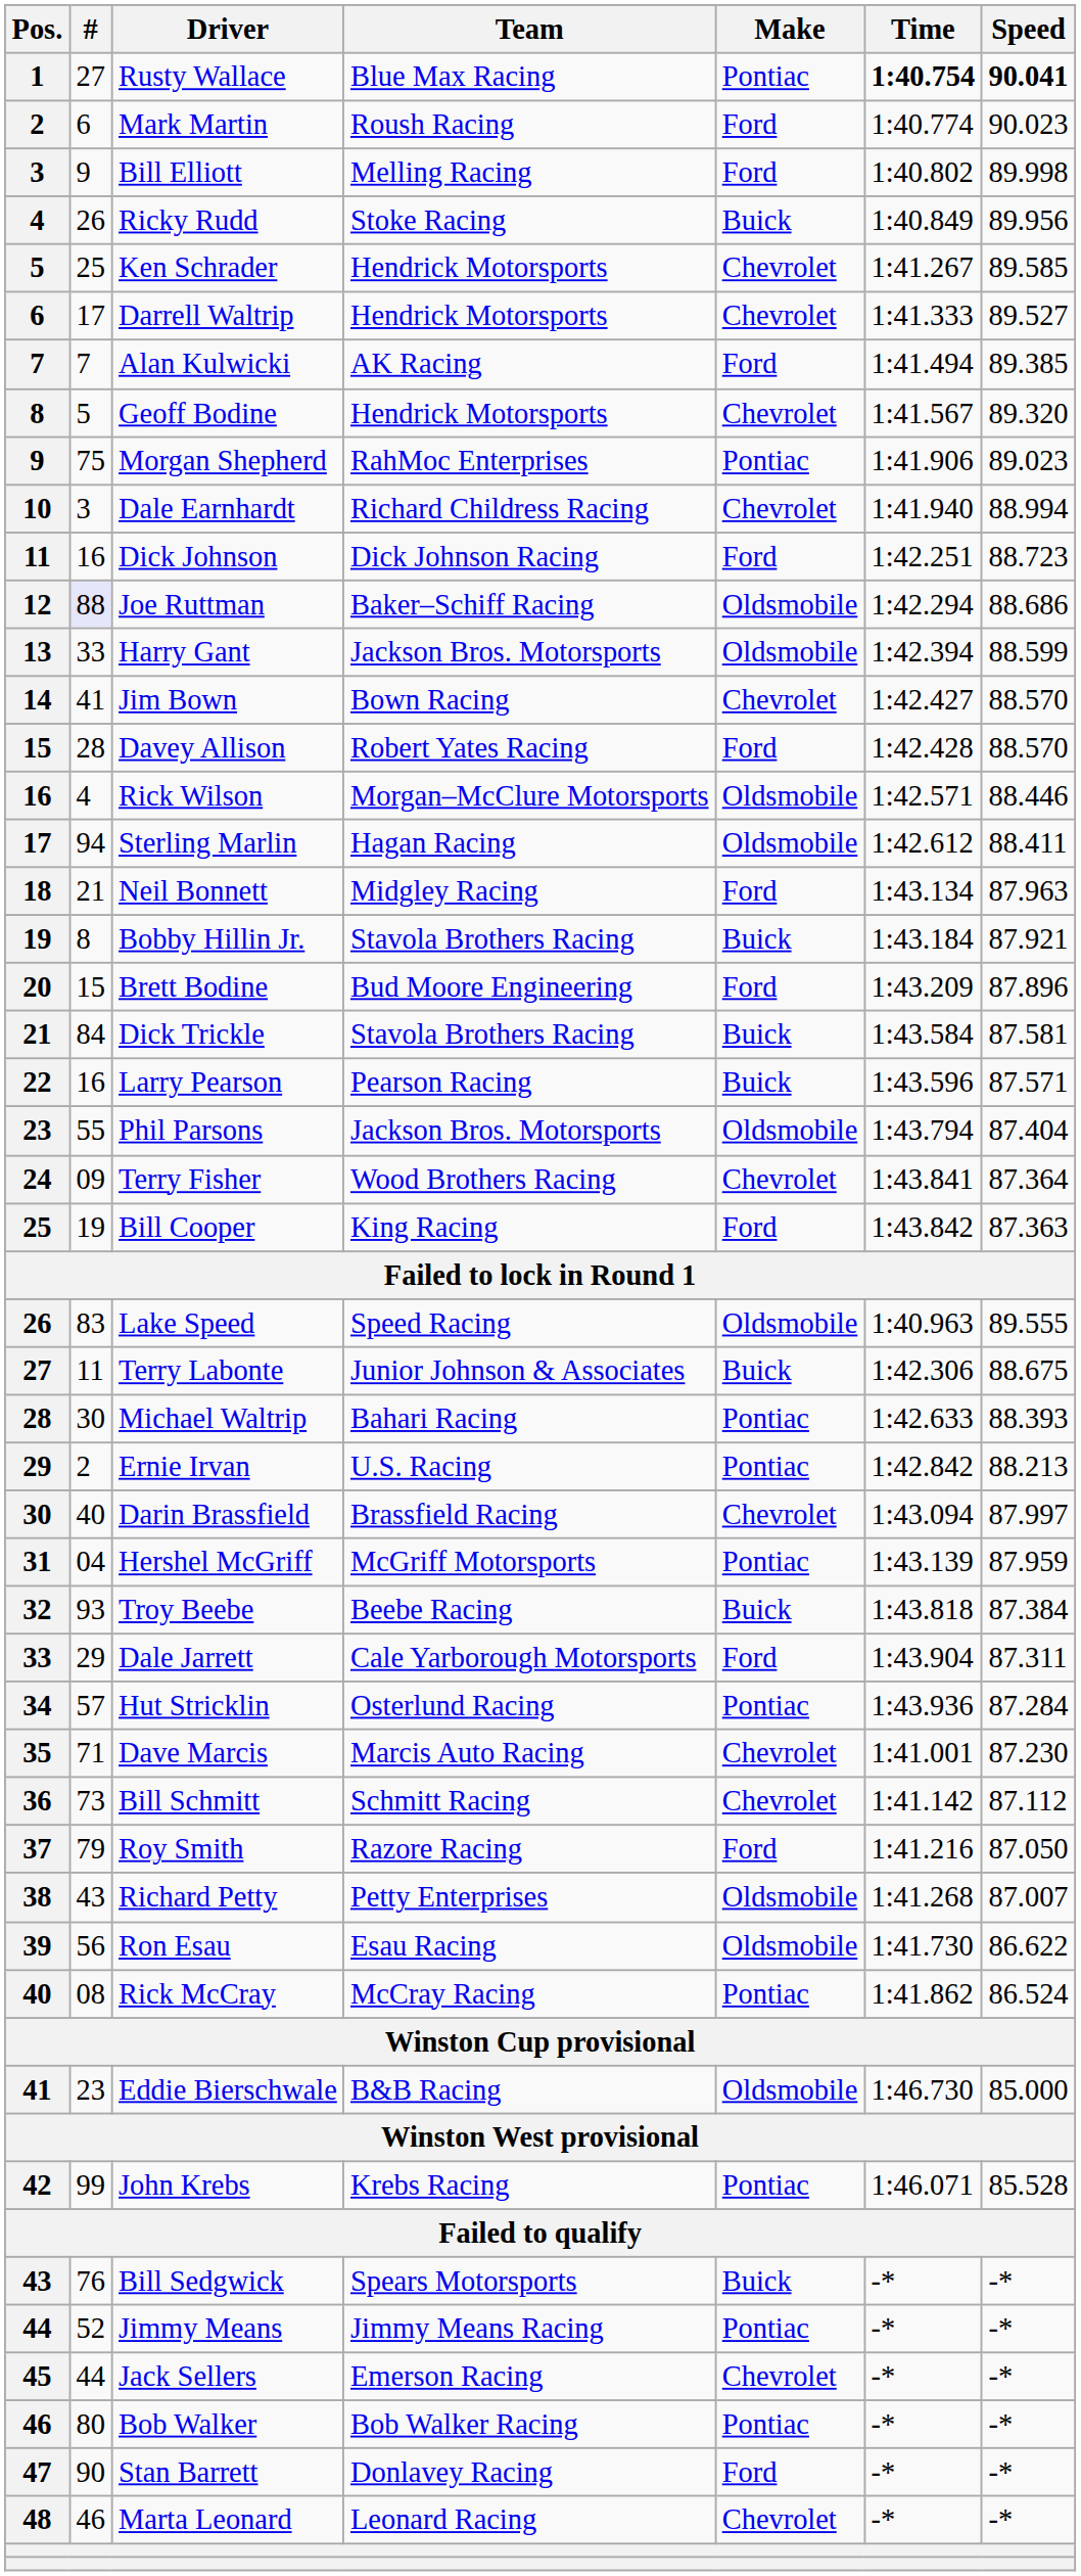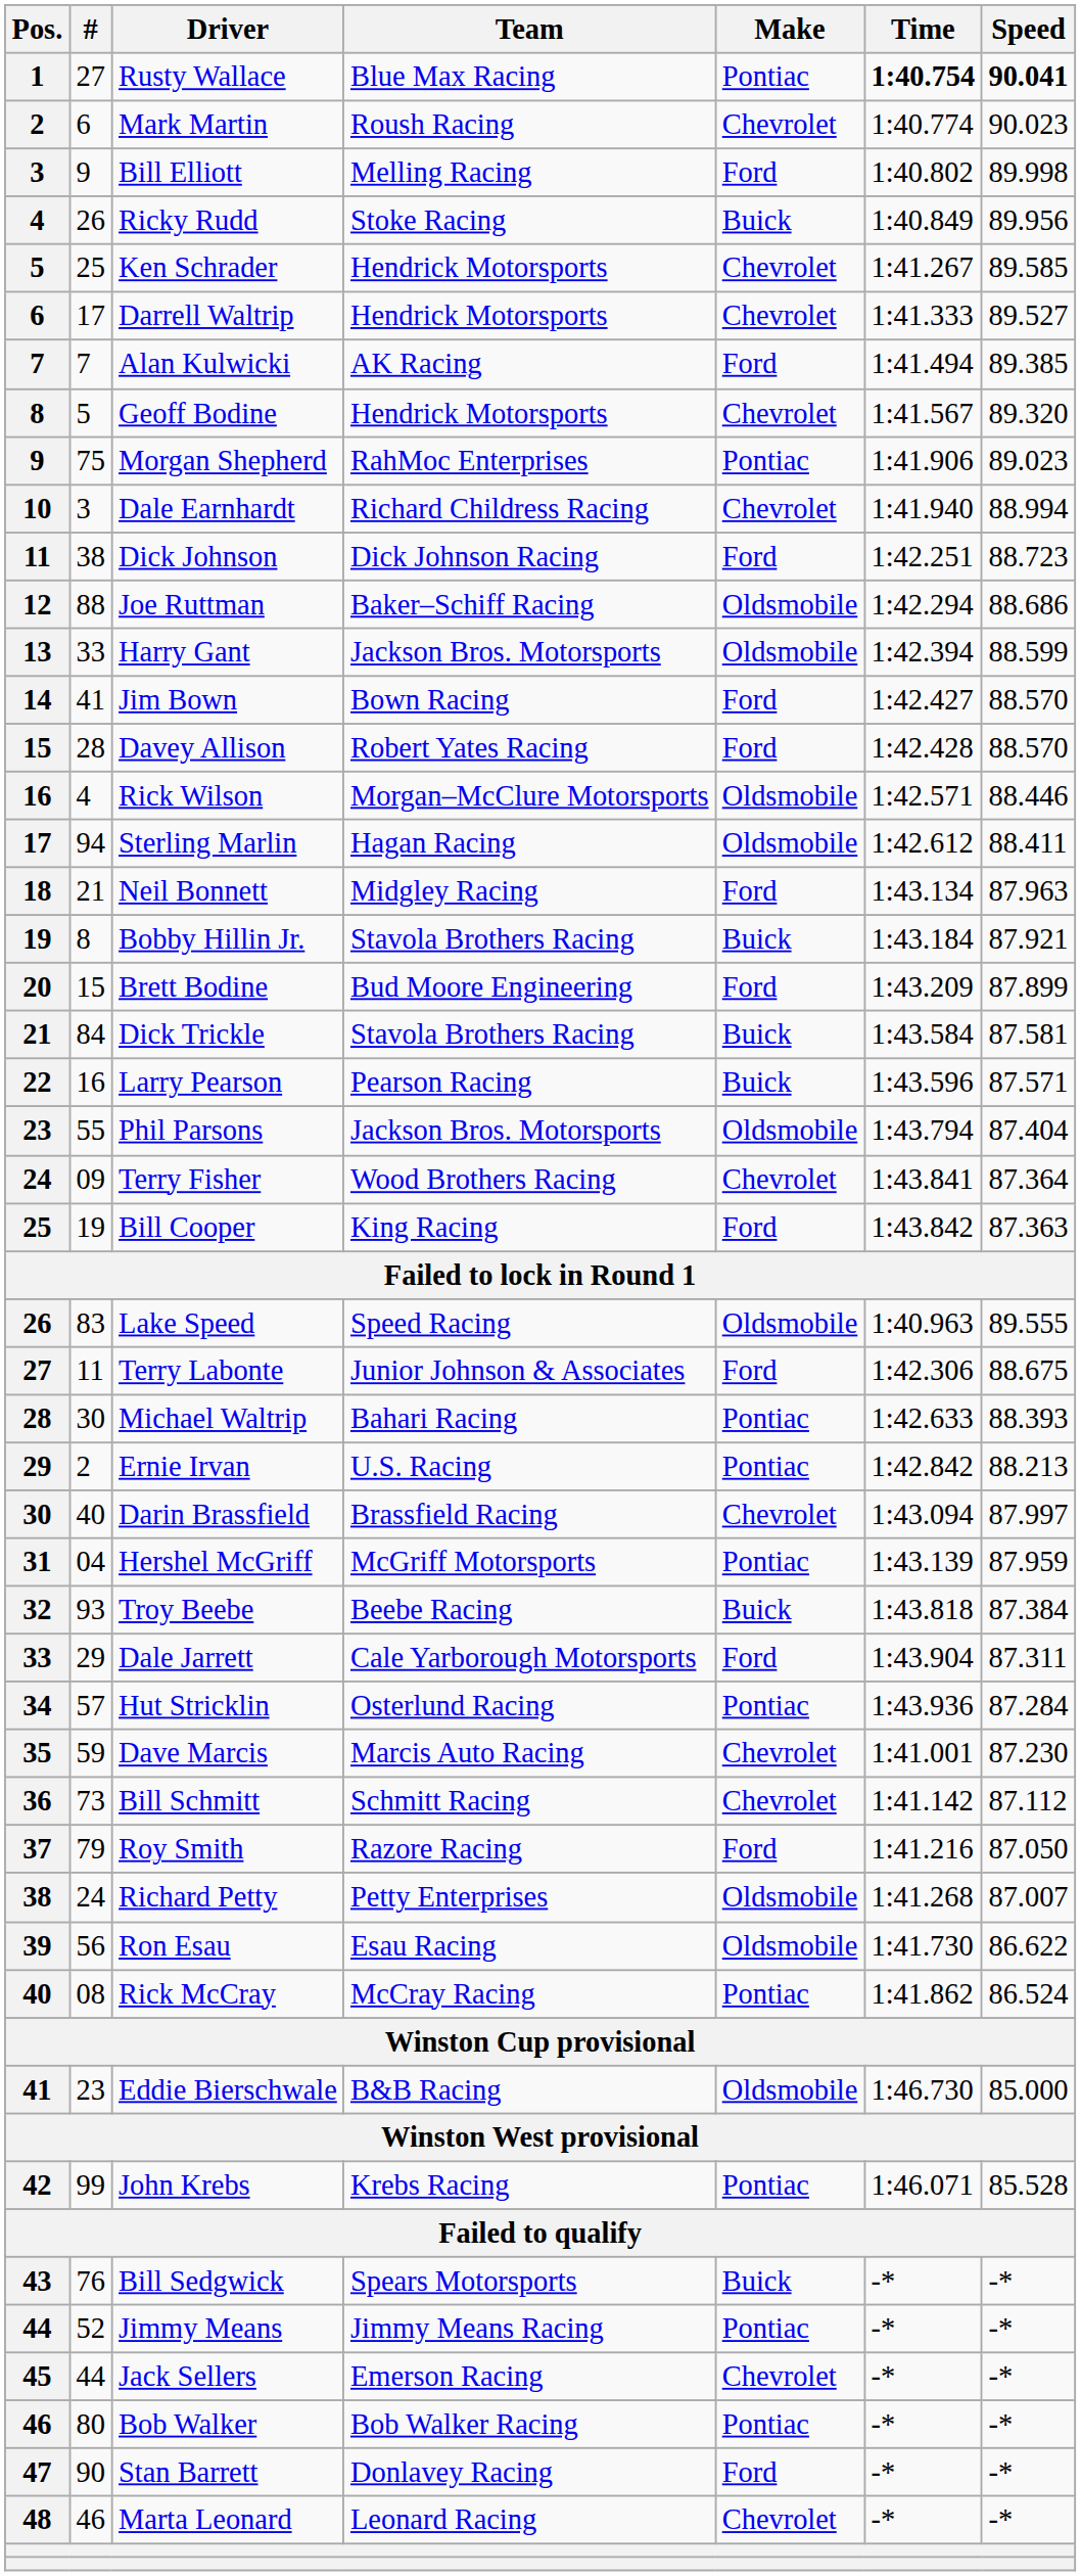 <table class="wikitable" style="font-size:95%">
 <tr>
 <th>Pos.</th>
 <th>#</th>
 <th>Driver</th>
 <th>Team</th>
 <th>Make</th>
 <th>Time</th>
 <th>Speed</th>
 </tr>
 <tr>
 <th>1</th>
 <td>27</td>
 <td><a href='#'>Rusty Wallace</a></td>
 <td><a href='#'>Blue Max Racing</a></td>
 <td><a href='#'>Pontiac</a></td>
 <td><strong>1:40.754</strong></td>
 <td><strong>90.041</strong></td>
 </tr>
 <tr>
 <th>2</th>
 <td>6</td>
 <td><a href='#'>Mark Martin</a></td>
 <td><a href='#'>Roush Racing</a></td>
-<td><a href='#'>Ford</a></td>
+<td><a href='#'>Chevrolet</a></td>
 <td>1:40.774</td>
 <td>90.023</td>
 </tr>
 <tr>
 <th>3</th>
 <td>9</td>
 <td><a href='#'>Bill Elliott</a></td>
 <td><a href='#'>Melling Racing</a></td>
 <td><a href='#'>Ford</a></td>
 <td>1:40.802</td>
 <td>89.998</td>
 </tr>
 <tr>
 <th>4</th>
 <td>26</td>
 <td><a href='#'>Ricky Rudd</a></td>
 <td><a href='#'>Stoke Racing</a></td>
 <td><a href='#'>Buick</a></td>
 <td>1:40.849</td>
 <td>89.956</td>
 </tr>
 <tr>
 <th>5</th>
 <td>25</td>
 <td><a href='#'>Ken Schrader</a></td>
 <td><a href='#'>Hendrick Motorsports</a></td>
 <td><a href='#'>Chevrolet</a></td>
 <td>1:41.267</td>
 <td>89.585</td>
 </tr>
 <tr>
 <th>6</th>
 <td>17</td>
 <td><a href='#'>Darrell Waltrip</a></td>
 <td><a href='#'>Hendrick Motorsports</a></td>
 <td><a href='#'>Chevrolet</a></td>
 <td>1:41.333</td>
 <td>89.527</td>
 </tr>
 <tr>
 <th>7</th>
 <td>7</td>
 <td><a href='#'>Alan Kulwicki</a></td>
 <td><a href='#'>AK Racing</a></td>
 <td><a href='#'>Ford</a></td>
 <td>1:41.494</td>
 <td>89.385</td>
 </tr>
 <tr>
 <th>8</th>
 <td>5</td>
 <td><a href='#'>Geoff Bodine</a></td>
 <td><a href='#'>Hendrick Motorsports</a></td>
 <td><a href='#'>Chevrolet</a></td>
 <td>1:41.567</td>
 <td>89.320</td>
 </tr>
 <tr>
 <th>9</th>
 <td>75</td>
 <td><a href='#'>Morgan Shepherd</a></td>
 <td><a href='#'>RahMoc Enterprises</a></td>
 <td><a href='#'>Pontiac</a></td>
 <td>1:41.906</td>
 <td>89.023</td>
 </tr>
 <tr>
 <th>10</th>
 <td>3</td>
 <td><a href='#'>Dale Earnhardt</a></td>
 <td><a href='#'>Richard Childress Racing</a></td>
 <td><a href='#'>Chevrolet</a></td>
 <td>1:41.940</td>
 <td>88.994</td>
 </tr>
 <tr>
 <th>11</th>
-<td>16</td>
+<td>38</td>
 <td><a href='#'>Dick Johnson</a></td>
 <td><a href='#'>Dick Johnson Racing</a></td>
 <td><a href='#'>Ford</a></td>
 <td>1:42.251</td>
 <td>88.723</td>
 </tr>
 <tr>
 <th>12</th>
-<td style="background: lavender;">88</td>
+<td>88</td>
 <td><a href='#'>Joe Ruttman</a></td>
 <td><a href='#'>Baker–Schiff Racing</a></td>
 <td><a href='#'>Oldsmobile</a></td>
 <td>1:42.294</td>
 <td>88.686</td>
 </tr>
 <tr>
 <th>13</th>
 <td>33</td>
 <td><a href='#'>Harry Gant</a></td>
 <td><a href='#'>Jackson Bros. Motorsports</a></td>
 <td><a href='#'>Oldsmobile</a></td>
 <td>1:42.394</td>
 <td>88.599</td>
 </tr>
 <tr>
 <th>14</th>
 <td>41</td>
 <td><a href='#'>Jim Bown</a></td>
 <td><a href='#'>Bown Racing</a></td>
-<td><a href='#'>Chevrolet</a></td>
+<td><a href='#'>Ford</a></td>
 <td>1:42.427</td>
 <td>88.570</td>
 </tr>
 <tr>
 <th>15</th>
 <td>28</td>
 <td><a href='#'>Davey Allison</a></td>
 <td><a href='#'>Robert Yates Racing</a></td>
 <td><a href='#'>Ford</a></td>
 <td>1:42.428</td>
 <td>88.570</td>
 </tr>
 <tr>
 <th>16</th>
 <td>4</td>
 <td><a href='#'>Rick Wilson</a></td>
 <td><a href='#'>Morgan–McClure Motorsports</a></td>
 <td><a href='#'>Oldsmobile</a></td>
 <td>1:42.571</td>
 <td>88.446</td>
 </tr>
 <tr>
 <th>17</th>
 <td>94</td>
 <td><a href='#'>Sterling Marlin</a></td>
 <td><a href='#'>Hagan Racing</a></td>
 <td><a href='#'>Oldsmobile</a></td>
 <td>1:42.612</td>
 <td>88.411</td>
 </tr>
 <tr>
 <th>18</th>
 <td>21</td>
 <td><a href='#'>Neil Bonnett</a></td>
 <td><a href='#'>Midgley Racing</a></td>
 <td><a href='#'>Ford</a></td>
 <td>1:43.134</td>
 <td>87.963</td>
 </tr>
 <tr>
 <th>19</th>
 <td>8</td>
 <td><a href='#'>Bobby Hillin Jr.</a></td>
 <td><a href='#'>Stavola Brothers Racing</a></td>
 <td><a href='#'>Buick</a></td>
 <td>1:43.184</td>
 <td>87.921</td>
 </tr>
 <tr>
 <th>20</th>
 <td>15</td>
 <td><a href='#'>Brett Bodine</a></td>
 <td><a href='#'>Bud Moore Engineering</a></td>
 <td><a href='#'>Ford</a></td>
 <td>1:43.209</td>
-<td>87.896</td>
+<td>87.899</td>
 </tr>
 <tr>
 <th>21</th>
 <td>84</td>
 <td><a href='#'>Dick Trickle</a></td>
 <td><a href='#'>Stavola Brothers Racing</a></td>
 <td><a href='#'>Buick</a></td>
 <td>1:43.584</td>
 <td>87.581</td>
 </tr>
 <tr>
 <th>22</th>
 <td>16</td>
 <td><a href='#'>Larry Pearson</a></td>
 <td><a href='#'>Pearson Racing</a></td>
 <td><a href='#'>Buick</a></td>
 <td>1:43.596</td>
 <td>87.571</td>
 </tr>
 <tr>
 <th>23</th>
 <td>55</td>
 <td><a href='#'>Phil Parsons</a></td>
 <td><a href='#'>Jackson Bros. Motorsports</a></td>
 <td><a href='#'>Oldsmobile</a></td>
 <td>1:43.794</td>
 <td>87.404</td>
 </tr>
 <tr>
 <th>24</th>
 <td>09</td>
 <td><a href='#'>Terry Fisher</a></td>
 <td><a href='#'>Wood Brothers Racing</a></td>
 <td><a href='#'>Chevrolet</a></td>
 <td>1:43.841</td>
 <td>87.364</td>
 </tr>
 <tr>
 <th>25</th>
 <td>19</td>
 <td><a href='#'>Bill Cooper</a></td>
 <td><a href='#'>King Racing</a></td>
 <td><a href='#'>Ford</a></td>
 <td>1:43.842</td>
 <td>87.363</td>
 </tr>
 <tr>
 <th colspan="7">Failed to lock in Round 1</th>
 </tr>
 <tr>
 <th>26</th>
 <td>83</td>
 <td><a href='#'>Lake Speed</a></td>
 <td><a href='#'>Speed Racing</a></td>
 <td><a href='#'>Oldsmobile</a></td>
 <td>1:40.963</td>
 <td>89.555</td>
 </tr>
 <tr>
 <th>27</th>
 <td>11</td>
 <td><a href='#'>Terry Labonte</a></td>
 <td><a href='#'>Junior Johnson & Associates</a></td>
-<td><a href='#'>Buick</a></td>
+<td><a href='#'>Ford</a></td>
 <td>1:42.306</td>
 <td>88.675</td>
 </tr>
 <tr>
 <th>28</th>
 <td>30</td>
 <td><a href='#'>Michael Waltrip</a></td>
 <td><a href='#'>Bahari Racing</a></td>
 <td><a href='#'>Pontiac</a></td>
 <td>1:42.633</td>
 <td>88.393</td>
 </tr>
 <tr>
 <th>29</th>
 <td>2</td>
 <td><a href='#'>Ernie Irvan</a></td>
 <td><a href='#'>U.S. Racing</a></td>
 <td><a href='#'>Pontiac</a></td>
 <td>1:42.842</td>
 <td>88.213</td>
 </tr>
 <tr>
 <th>30</th>
 <td>40</td>
 <td><a href='#'>Darin Brassfield</a></td>
 <td><a href='#'>Brassfield Racing</a></td>
 <td><a href='#'>Chevrolet</a></td>
 <td>1:43.094</td>
 <td>87.997</td>
 </tr>
 <tr>
 <th>31</th>
 <td>04</td>
 <td><a href='#'>Hershel McGriff</a></td>
 <td><a href='#'>McGriff Motorsports</a></td>
 <td><a href='#'>Pontiac</a></td>
 <td>1:43.139</td>
 <td>87.959</td>
 </tr>
 <tr>
 <th>32</th>
 <td>93</td>
 <td><a href='#'>Troy Beebe</a></td>
 <td><a href='#'>Beebe Racing</a></td>
 <td><a href='#'>Buick</a></td>
 <td>1:43.818</td>
 <td>87.384</td>
 </tr>
 <tr>
 <th>33</th>
 <td>29</td>
 <td><a href='#'>Dale Jarrett</a></td>
 <td><a href='#'>Cale Yarborough Motorsports</a></td>
 <td><a href='#'>Ford</a></td>
 <td>1:43.904</td>
 <td>87.311</td>
 </tr>
 <tr>
 <th>34</th>
 <td>57</td>
 <td><a href='#'>Hut Stricklin</a></td>
 <td><a href='#'>Osterlund Racing</a></td>
 <td><a href='#'>Pontiac</a></td>
 <td>1:43.936</td>
 <td>87.284</td>
 </tr>
 <tr>
 <th>35</th>
-<td>71</td>
+<td>59</td>
 <td><a href='#'>Dave Marcis</a></td>
 <td><a href='#'>Marcis Auto Racing</a></td>
 <td><a href='#'>Chevrolet</a></td>
 <td>1:41.001</td>
 <td>87.230</td>
 </tr>
 <tr>
 <th>36</th>
 <td>73</td>
 <td><a href='#'>Bill Schmitt</a></td>
 <td><a href='#'>Schmitt Racing</a></td>
 <td><a href='#'>Chevrolet</a></td>
 <td>1:41.142</td>
 <td>87.112</td>
 </tr>
 <tr>
 <th>37</th>
 <td>79</td>
 <td><a href='#'>Roy Smith</a></td>
 <td><a href='#'>Razore Racing</a></td>
 <td><a href='#'>Ford</a></td>
 <td>1:41.216</td>
 <td>87.050</td>
 </tr>
 <tr>
 <th>38</th>
-<td>43</td>
+<td>24</td>
 <td><a href='#'>Richard Petty</a></td>
 <td><a href='#'>Petty Enterprises</a></td>
 <td><a href='#'>Oldsmobile</a></td>
 <td>1:41.268</td>
 <td>87.007</td>
 </tr>
 <tr>
 <th>39</th>
 <td>56</td>
 <td><a href='#'>Ron Esau</a></td>
 <td><a href='#'>Esau Racing</a></td>
 <td><a href='#'>Oldsmobile</a></td>
 <td>1:41.730</td>
 <td>86.622</td>
 </tr>
 <tr>
 <th>40</th>
 <td>08</td>
 <td><a href='#'>Rick McCray</a></td>
 <td><a href='#'>McCray Racing</a></td>
 <td><a href='#'>Pontiac</a></td>
 <td>1:41.862</td>
 <td>86.524</td>
 </tr>
 <tr>
 <th colspan="7">Winston Cup provisional</th>
 </tr>
 <tr>
 <th>41</th>
 <td>23</td>
 <td><a href='#'>Eddie Bierschwale</a></td>
 <td><a href='#'>B&B Racing</a></td>
 <td><a href='#'>Oldsmobile</a></td>
 <td>1:46.730</td>
 <td>85.000</td>
 </tr>
 <tr>
 <th colspan="7">Winston West provisional</th>
 </tr>
 <tr>
 <th>42</th>
 <td>99</td>
 <td><a href='#'>John Krebs</a></td>
 <td><a href='#'>Krebs Racing</a></td>
 <td><a href='#'>Pontiac</a></td>
 <td>1:46.071</td>
 <td>85.528</td>
 </tr>
 <tr>
 <th colspan="7">Failed to qualify</th>
 </tr>
 <tr>
 <th>43</th>
 <td>76</td>
 <td><a href='#'>Bill Sedgwick</a></td>
 <td><a href='#'>Spears Motorsports</a></td>
 <td><a href='#'>Buick</a></td>
 <td>-*</td>
 <td>-*</td>
 </tr>
 <tr>
 <th>44</th>
 <td>52</td>
 <td><a href='#'>Jimmy Means</a></td>
 <td><a href='#'>Jimmy Means Racing</a></td>
 <td><a href='#'>Pontiac</a></td>
 <td>-*</td>
 <td>-*</td>
 </tr>
 <tr>
 <th>45</th>
 <td>44</td>
 <td><a href='#'>Jack Sellers</a></td>
 <td><a href='#'>Emerson Racing</a></td>
 <td><a href='#'>Chevrolet</a></td>
 <td>-*</td>
 <td>-*</td>
 </tr>
 <tr>
 <th>46</th>
 <td>80</td>
 <td><a href='#'>Bob Walker</a></td>
 <td><a href='#'>Bob Walker Racing</a></td>
 <td><a href='#'>Pontiac</a></td>
 <td>-*</td>
 <td>-*</td>
 </tr>
 <tr>
 <th>47</th>
 <td>90</td>
 <td><a href='#'>Stan Barrett</a></td>
 <td><a href='#'>Donlavey Racing</a></td>
 <td><a href='#'>Ford</a></td>
 <td>-*</td>
 <td>-*</td>
 </tr>
 <tr>
 <th>48</th>
 <td>46</td>
 <td><a href='#'>Marta Leonard</a></td>
 <td><a href='#'>Leonard Racing</a></td>
 <td><a href='#'>Chevrolet</a></td>
 <td>-*</td>
 <td>-*</td>
 </tr>
 <tr>
 <th colspan="7"></th>
 </tr>
 <tr>
 <th colspan="7"></th>
 </tr>
 </table>
